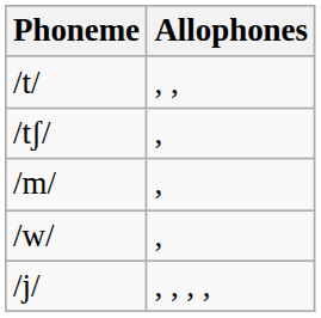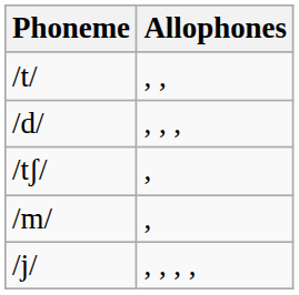 <table class="wikitable">
 <tr>
 <th>Phoneme</th>
 <th>Allophones</th>
 </tr>
 <tr>
 <td>/t/</td>
 <td>, , </td>
 </tr>
 <tr>
+<td>/d/</td>
+<td>, , , </td>
+</tr>
+<tr>
 <td>/tʃ/</td>
 <td>, </td>
 </tr>
 <tr>
 <td>/m/</td>
 <td>, </td>
 </tr>
 <tr>
-<td>/w/</td>
-<td>, </td>
-</tr>
-<tr>
 <td>/j/</td>
 <td>, , , , </td>
 </tr>
 </table>
